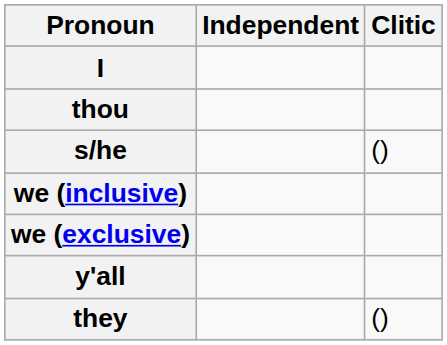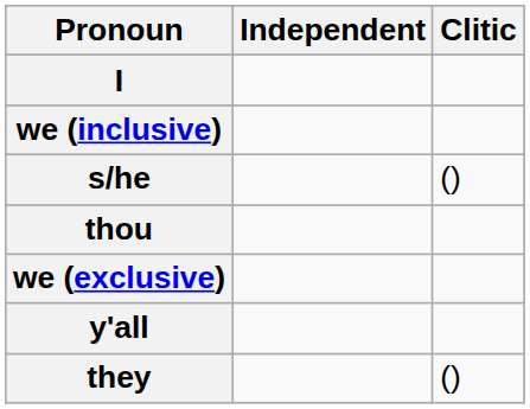 <table class="wikitable">
 <tr>
 <th>Pronoun</th>
 <th>Independent</th>
 <th>Clitic</th>
 </tr>
 <tr>
 <th>I</th>
 <td></td>
 <td></td>
 </tr>
 <tr>
-<th>thou</th>
+<th>we (<a href='#'>inclusive</a>)</th>
 <td></td>
 <td></td>
 </tr>
 <tr>
 <th>s/he</th>
 <td></td>
 <td> ()</td>
 </tr>
 <tr>
-<th>we (<a href='#'>inclusive</a>)</th>
+<th>thou</th>
 <td></td>
 <td></td>
 </tr>
 <tr>
 <th>we (<a href='#'>exclusive</a>)</th>
 <td></td>
 <td></td>
 </tr>
 <tr>
 <th>y'all</th>
 <td></td>
 <td></td>
 </tr>
 <tr>
 <th>they</th>
 <td></td>
 <td> ()</td>
 </tr>
 </table>
